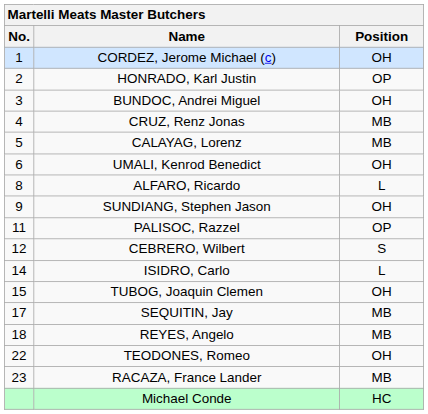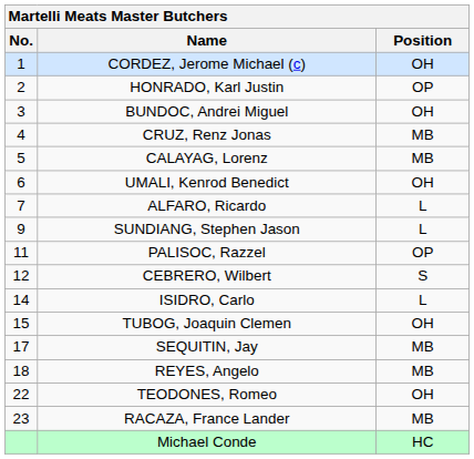 <table class='wikitable mw-collapsible mw-collapsed' style='text-align: center; width: 500px; border: none;'>
 <tr>
 <th style='text-align: left;' colspan=3>Martelli Meats Master Butchers</th>
 </tr>
 <tr>
 <th style="width:7%">No.</th>
 <th>Name</th>
 <th style="width:20%">Position</th>
 </tr>
 <tr bgcolor=#DOE6FF>
 <td>1</td>
 <td>CORDEZ, Jerome Michael (<a href='#'>c</a>)</td>
 <td>OH</td>
 </tr>
 <tr>
 <td>2</td>
 <td>HONRADO, Karl Justin</td>
 <td>OP</td>
 </tr>
 <tr>
 <td>3</td>
 <td>BUNDOC, Andrei Miguel</td>
 <td>OH</td>
 </tr>
 <tr>
 <td>4</td>
 <td>CRUZ, Renz Jonas</td>
 <td>MB</td>
 </tr>
 <tr>
 <td>5</td>
 <td>CALAYAG, Lorenz</td>
 <td>MB</td>
 </tr>
 <tr>
 <td>6</td>
 <td>UMALI, Kenrod Benedict</td>
 <td>OH</td>
 </tr>
 <tr>
-<td>8</td>
+<td>7</td>
 <td>ALFARO, Ricardo</td>
 <td>L</td>
 </tr>
 <tr>
 <td>9</td>
 <td>SUNDIANG, Stephen Jason</td>
-<td>OH</td>
+<td>L</td>
 </tr>
 <tr>
 <td>11</td>
 <td>PALISOC, Razzel</td>
 <td>OP</td>
 </tr>
 <tr>
 <td>12</td>
 <td>CEBRERO, Wilbert</td>
 <td>S</td>
 </tr>
 <tr>
 <td>14</td>
 <td>ISIDRO, Carlo</td>
 <td>L</td>
 </tr>
 <tr>
 <td>15</td>
 <td>TUBOG, Joaquin Clemen</td>
 <td>OH</td>
 </tr>
 <tr>
 <td>17</td>
 <td>SEQUITIN, Jay</td>
 <td>MB</td>
 </tr>
 <tr>
 <td>18</td>
 <td>REYES, Angelo</td>
 <td>MB</td>
 </tr>
 <tr>
 <td>22</td>
 <td>TEODONES, Romeo</td>
 <td>OH</td>
 </tr>
 <tr>
 <td>23</td>
 <td>RACAZA, France Lander</td>
 <td>MB</td>
 </tr>
 <tr bgcolor=#BBFFCC>
 <td></td>
 <td>Michael Conde</td>
 <td>HC</td>
 </tr>
 <tr>
 </tr>
 </table>
